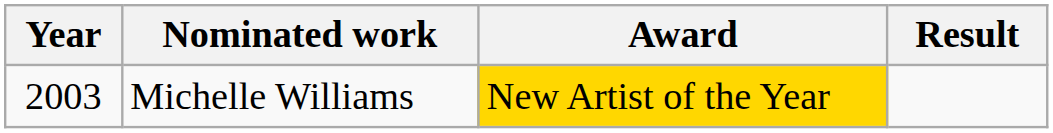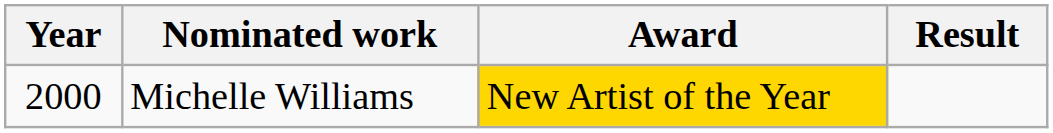 <table class="wikitable" style="width:70%;">
 <tr>
 <th style="width:3%;">Year</th>
 <th style="width:20%;">Nominated work</th>
 <th style="width:23%;">Award</th>
 <th style="width:5%;">Result</th>
 </tr>
 <tr>
-<td align="center">2003</td>
+<td align="center">2000</td>
 <td>Michelle Williams</td>
 <td style="background: gold;">New Artist of the Year</td>
 <td></td>
 </tr>
 </table>
